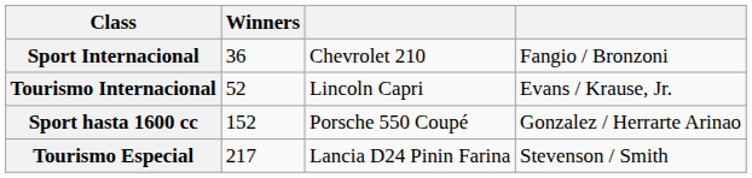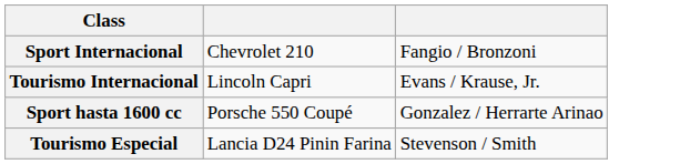 <table class="wikitable" style="font-size: 95%">
 <tr>
 <th>Class</th>
-<th>Winners</th>
 <th></th>
 <th></th>
 </tr>
 <tr>
 <th>Sport Internacional</th>
-<td>36</td>
 <td>Chevrolet 210</td>
 <td>Fangio / Bronzoni</td>
 </tr>
 <tr>
 <th>Tourismo Internacional</th>
-<td>52</td>
 <td>Lincoln Capri</td>
 <td>Evans / Krause, Jr.</td>
 </tr>
 <tr>
 <th>Sport hasta 1600 cc</th>
-<td>152</td>
 <td>Porsche 550 Coupé</td>
 <td>Gonzalez / Herrarte Arinao</td>
 </tr>
 <tr>
 <th>Tourismo Especial</th>
-<td>217</td>
 <td>Lancia D24 Pinin Farina</td>
 <td>Stevenson / Smith</td>
 </tr>
 </table>
